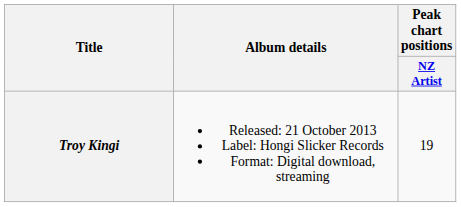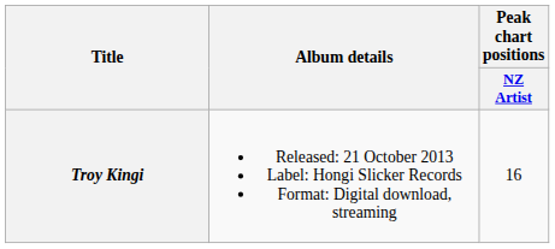 <table class="wikitable plainrowheaders" style="text-align:center;">
 <tr>
 <th scope="col" rowspan="2" style="width:12em;">Title</th>
 <th scope="col" rowspan="2" style="width:16em;">Album details</th>
 <th scope="col" colspan="1">Peak chart positions</th>
 </tr>
 <tr>
 <th scope="col" style="width:3em;font-size:90%;"><a href='#'>NZ<br>Artist</a><br></th>
 </tr>
 <tr>
 <th scope="row"><em>Troy Kingi</em></th>
 <td><br><ul><li>Released: 21 October 2013</li><li>Label: Hongi Slicker Records</li><li>Format: Digital download, streaming</li></ul></td>
-<td>19</td>
+<td>16</td>
 </tr>
 </table>
